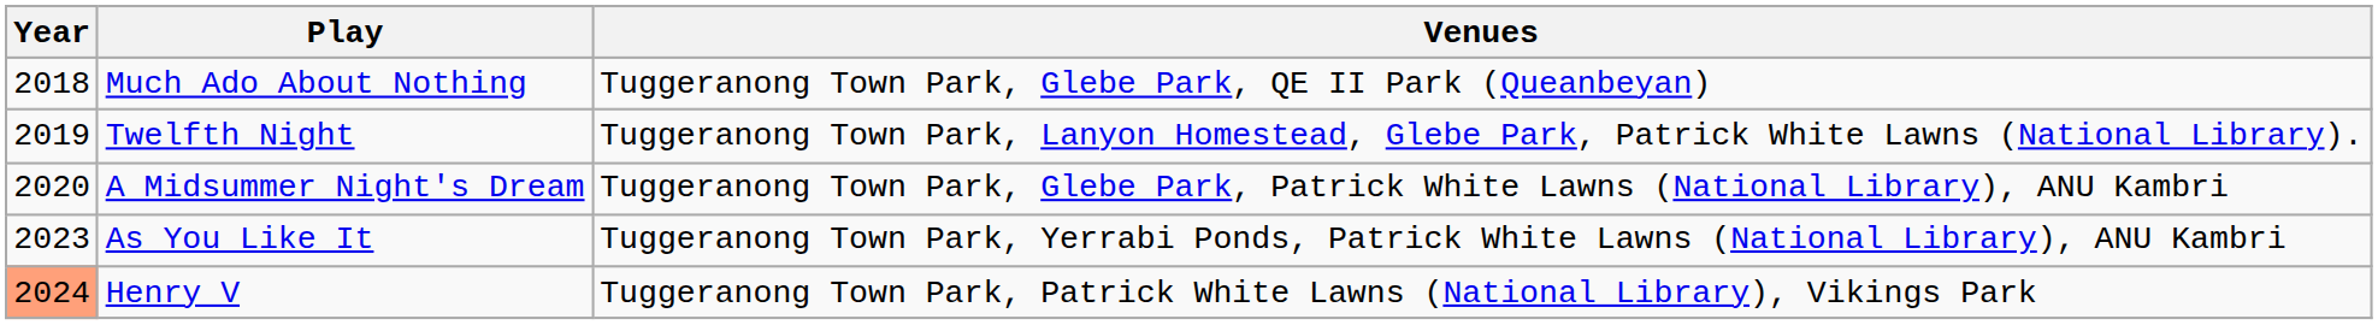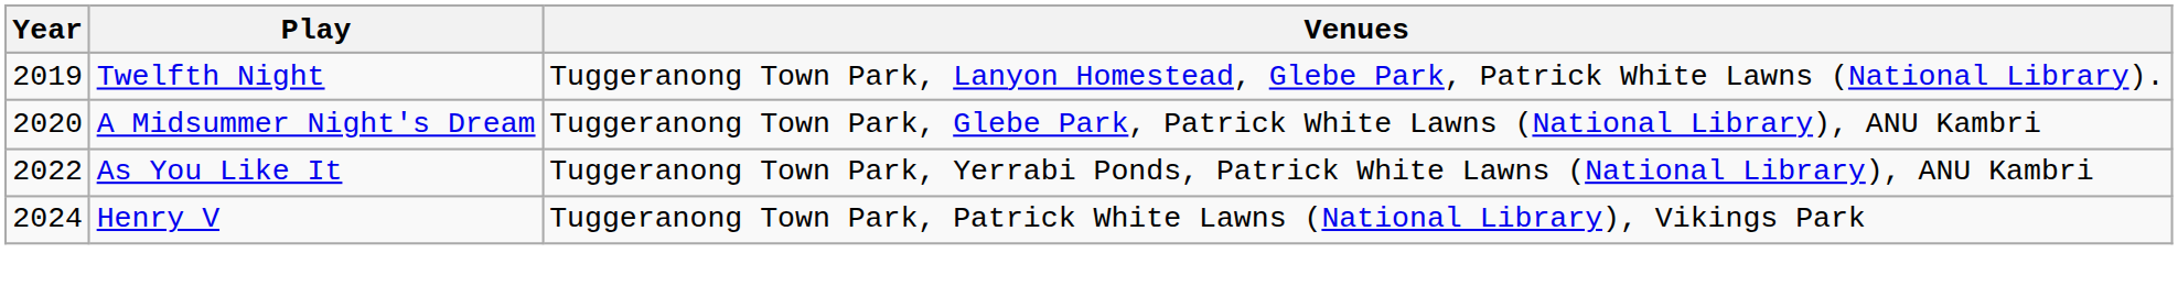 <table class="wikitable">
 <tr>
 <th>Year</th>
 <th>Play</th>
 <th>Venues</th>
-</tr>
-<tr>
-<td>2018</td>
-<td><a href='#'>Much Ado About Nothing</a></td>
-<td>Tuggeranong Town Park, <a href='#'>Glebe Park</a>, QE II Park (<a href='#'>Queanbeyan</a>)</td>
 </tr>
 <tr>
 <td>2019</td>
 <td><a href='#'>Twelfth Night</a></td>
 <td>Tuggeranong Town Park, <a href='#'>Lanyon Homestead</a>, <a href='#'>Glebe Park</a>, Patrick White Lawns (<a href='#'>National Library</a>).</td>
 </tr>
 <tr>
 <td>2020</td>
 <td><a href='#'>A Midsummer Night's Dream</a></td>
 <td>Tuggeranong Town Park, <a href='#'>Glebe Park</a>, Patrick White Lawns (<a href='#'>National Library</a>), ANU Kambri</td>
 </tr>
 <tr>
-<td>2023</td>
+<td>2022</td>
 <td><a href='#'>As You Like It</a></td>
 <td>Tuggeranong Town Park, Yerrabi Ponds, Patrick White Lawns (<a href='#'>National Library</a>), ANU Kambri</td>
 </tr>
 <tr>
-<td style="background: lightsalmon;">2024</td>
+<td>2024</td>
 <td><a href='#'>Henry V</a></td>
 <td>Tuggeranong Town Park, Patrick White Lawns (<a href='#'>National Library</a>), Vikings Park</td>
 </tr>
 </table>
